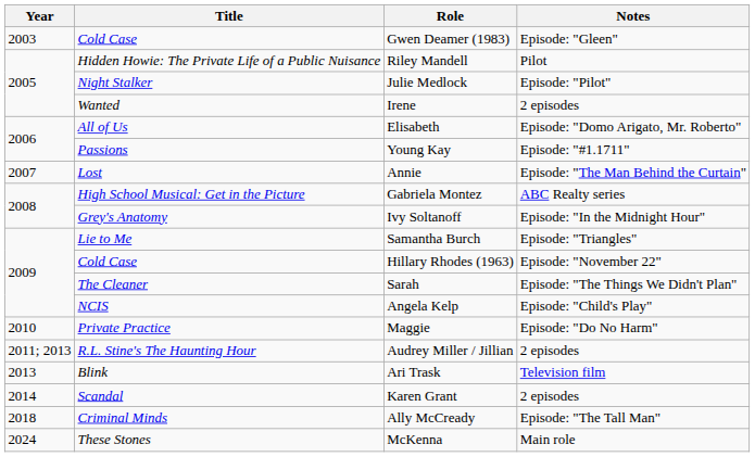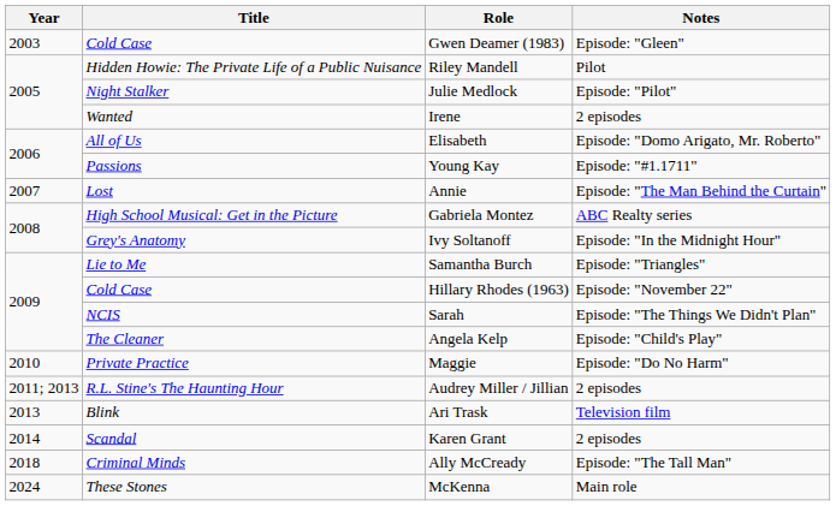 <table class="wikitable">
 <tr>
 <th>Year</th>
 <th>Title</th>
 <th>Role</th>
 <th>Notes</th>
 </tr>
 <tr>
 <td>2003</td>
 <td><em><a href='#'>Cold Case</a></em></td>
 <td>Gwen Deamer (1983)</td>
 <td>Episode: "Gleen"</td>
 </tr>
 <tr>
 <td rowspan="3">2005</td>
 <td><em>Hidden Howie: The Private Life of a Public Nuisance</em></td>
 <td>Riley Mandell</td>
 <td>Pilot</td>
 </tr>
 <tr>
 <td><em><a href='#'>Night Stalker</a></em></td>
 <td>Julie Medlock</td>
 <td>Episode: "Pilot"</td>
 </tr>
 <tr>
 <td><em>Wanted</em></td>
 <td>Irene</td>
 <td>2 episodes</td>
 </tr>
 <tr>
 <td rowspan="2">2006</td>
 <td><em><a href='#'>All of Us</a></em></td>
 <td>Elisabeth</td>
 <td>Episode: "Domo Arigato, Mr. Roberto"</td>
 </tr>
 <tr>
 <td><em><a href='#'>Passions</a></em></td>
 <td>Young Kay</td>
 <td>Episode: "#1.1711"</td>
 </tr>
 <tr>
 <td>2007</td>
 <td><em><a href='#'>Lost</a></em></td>
 <td>Annie</td>
 <td>Episode: "<a href='#'>The Man Behind the Curtain</a>"</td>
 </tr>
 <tr>
 <td rowspan="2">2008</td>
 <td><em><a href='#'>High School Musical: Get in the Picture</a></em></td>
 <td>Gabriela Montez</td>
 <td><a href='#'>ABC</a> Realty series</td>
 </tr>
 <tr>
 <td><em><a href='#'>Grey's Anatomy</a></em></td>
 <td>Ivy Soltanoff</td>
 <td>Episode: "In the Midnight Hour"</td>
 </tr>
 <tr>
 <td rowspan="4">2009</td>
 <td><em><a href='#'>Lie to Me</a></em></td>
 <td>Samantha Burch</td>
 <td>Episode: "Triangles"</td>
 </tr>
 <tr>
 <td><em><a href='#'>Cold Case</a></em></td>
 <td>Hillary Rhodes (1963)</td>
 <td>Episode: "November 22"</td>
 </tr>
 <tr>
-<td><em><a href='#'>The Cleaner</a></em></td>
+<td><em><a href='#'>NCIS</a></em></td>
 <td>Sarah</td>
 <td>Episode: "The Things We Didn't Plan"</td>
 </tr>
 <tr>
-<td><em><a href='#'>NCIS</a></em></td>
+<td><em><a href='#'>The Cleaner</a></em></td>
 <td>Angela Kelp</td>
 <td>Episode: "Child's Play"</td>
 </tr>
 <tr>
 <td>2010</td>
 <td><em><a href='#'>Private Practice</a></em></td>
 <td>Maggie</td>
 <td>Episode: "Do No Harm"</td>
 </tr>
 <tr>
 <td>2011; 2013</td>
 <td><em><a href='#'>R.L. Stine's The Haunting Hour</a></em></td>
 <td>Audrey Miller / Jillian</td>
 <td>2 episodes</td>
 </tr>
 <tr>
 <td>2013</td>
 <td><em>Blink</em></td>
 <td>Ari Trask</td>
 <td><a href='#'>Television film</a></td>
 </tr>
 <tr>
 <td>2014</td>
 <td><em><a href='#'>Scandal</a></em></td>
 <td>Karen Grant</td>
 <td>2 episodes</td>
 </tr>
 <tr>
 <td>2018</td>
 <td><em><a href='#'>Criminal Minds</a></em></td>
 <td>Ally McCready</td>
 <td>Episode: "The Tall Man"</td>
 </tr>
 <tr>
 <td>2024</td>
 <td><em>These Stones</em></td>
 <td>McKenna</td>
 <td>Main role</td>
 </tr>
 </table>
